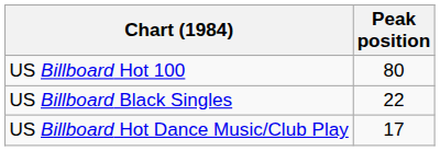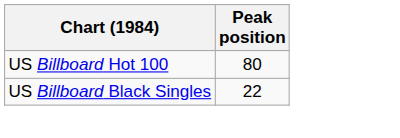 <table class="wikitable sortable">
 <tr>
 <th>Chart (1984)</th>
 <th align="center">Peak<br>position</th>
 </tr>
 <tr>
 <td>US <a href='#'><em>Billboard</em> Hot 100</a></td>
 <td align="center">80</td>
 </tr>
 <tr>
 <td>US <a href='#'><em>Billboard</em> Black Singles</a></td>
 <td align="center">22</td>
 </tr>
-<tr>
-<td>US <a href='#'><em>Billboard</em> Hot Dance Music/Club Play</a></td>
-<td align="center">17</td>
-</tr>
 </table>
